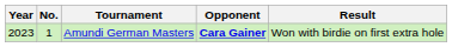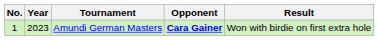 <table class="wikitable" style="font-size:90%;">
 <tr>
+<th>No.</th>
 <th>Year</th>
-<th>No.</th>
 <th>Tournament</th>
 <th>Opponent</th>
 <th>Result</th>
 </tr>
 <tr style="background:#d0f0c0;">
+<td align=center>1</td>
 <td>2023</td>
-<td align=center>1</td>
 <td><a href='#'>Amundi German Masters</a></td>
 <td><strong> <a href='#'>Cara Gainer</a></strong></td>
 <td>Won with birdie on first extra hole</td>
 </tr>
 </table>
